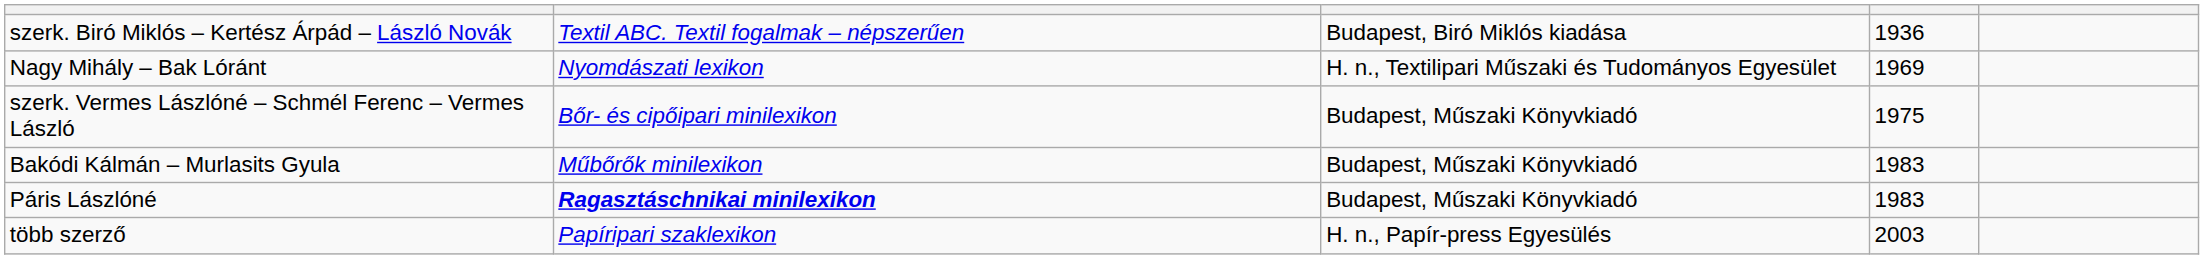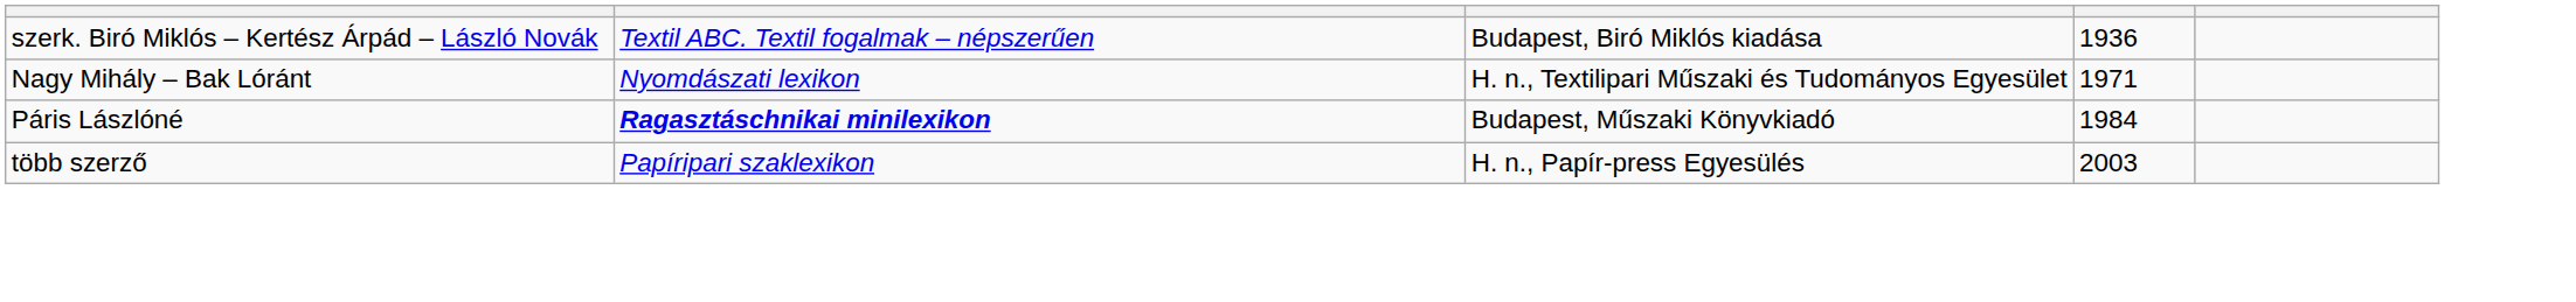 <table class="wikitable sortable">
 <tr>
 <th bgcolor="#DAA520" width="25%"></th>
 <th bgcolor="#DAA520" width="35%"></th>
 <th bgcolor="#DAA520" width="25%"></th>
 <th bgcolor="#DAA520" width="5%"></th>
 <th bgcolor="#DAA520" width="10%"></th>
 </tr>
 <tr>
 <td>szerk. Biró Miklós – Kertész Árpád – <a href='#'>László Novák</a></td>
 <td><em><a href='#'>Textil ABC. Textil fogalmak – népszerűen</a></em></td>
 <td>Budapest, Biró Miklós kiadása</td>
 <td>1936</td>
 <td></td>
 </tr>
 <tr>
 <td>Nagy Mihály – Bak Lóránt</td>
 <td><em><a href='#'>Nyomdászati lexikon</a></em></td>
 <td>H. n., Textilipari Műszaki és Tudományos Egyesület</td>
-<td>1969</td>
-<td></td>
-</tr>
-<tr>
-<td>szerk. Vermes Lászlóné – Schmél Ferenc – Vermes László</td>
-<td><em><a href='#'>Bőr- és cipőipari minilexikon</a></em></td>
-<td>Budapest, Műszaki Könyvkiadó</td>
-<td>1975</td>
-<td></td>
-</tr>
-<tr>
-<td>Bakódi Kálmán – Murlasits Gyula</td>
-<td><em><a href='#'>Műbőrők minilexikon</a></em></td>
-<td>Budapest, Műszaki Könyvkiadó</td>
-<td>1983</td>
+<td>1971</td>
 <td></td>
 </tr>
 <tr>
 <td>Páris Lászlóné</td>
 <td><strong><em><a href='#'>Ragasztáschnikai minilexikon</a></em></strong></td>
 <td>Budapest, Műszaki Könyvkiadó</td>
-<td>1983</td>
+<td>1984</td>
 <td></td>
 </tr>
 <tr>
 <td>több szerző</td>
 <td><em><a href='#'>Papíripari szaklexikon</a></em></td>
 <td>H. n., Papír-press Egyesülés</td>
 <td>2003</td>
 <td></td>
 </tr>
 </table>
